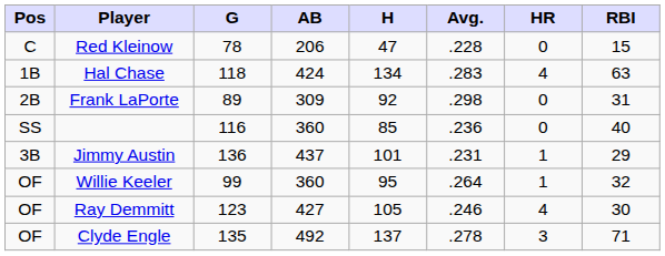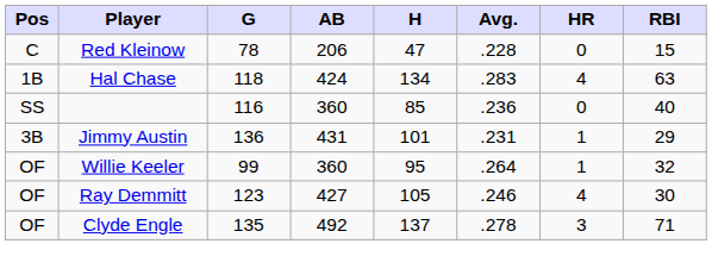 <table class="wikitable sortable">
 <tr>
 <th style="background:#ddf; width:5%;">Pos</th>
 <th style="background:#ddf; width:16%;">Player</th>
 <th style="background:#ddf; width:9%;">G</th>
 <th style="background:#ddf; width:9%;">AB</th>
 <th style="background:#ddf; width:9%;">H</th>
 <th style="background:#ddf; width:9%;">Avg.</th>
 <th style="background:#ddf; width:9%;">HR</th>
 <th style="background:#ddf; width:9%;">RBI</th>
 </tr>
 <tr style="text-align:center;">
 <td>C</td>
 <td><a href='#'>Red Kleinow</a></td>
 <td>78</td>
 <td>206</td>
 <td>47</td>
 <td>.228</td>
 <td>0</td>
 <td>15</td>
 </tr>
 <tr align="center">
 <td>1B</td>
 <td><a href='#'>Hal Chase</a></td>
 <td>118</td>
 <td>424</td>
 <td>134</td>
 <td>.283</td>
 <td>4</td>
 <td>63</td>
 </tr>
 <tr align="center">
-<td>2B</td>
-<td><a href='#'>Frank LaPorte</a></td>
-<td>89</td>
-<td>309</td>
-<td>92</td>
-<td>.298</td>
-<td>0</td>
-<td>31</td>
-</tr>
-<tr align="center">
 <td>SS</td>
 <td></td>
 <td>116</td>
 <td>360</td>
 <td>85</td>
 <td>.236</td>
 <td>0</td>
 <td>40</td>
 </tr>
 <tr align="center">
 <td>3B</td>
 <td><a href='#'>Jimmy Austin</a></td>
 <td>136</td>
-<td>437</td>
+<td>431</td>
 <td>101</td>
 <td>.231</td>
 <td>1</td>
 <td>29</td>
 </tr>
 <tr align="center">
 <td>OF</td>
 <td><a href='#'>Willie Keeler</a></td>
 <td>99</td>
 <td>360</td>
 <td>95</td>
 <td>.264</td>
 <td>1</td>
 <td>32</td>
 </tr>
 <tr align="center">
 <td>OF</td>
 <td><a href='#'>Ray Demmitt</a></td>
 <td>123</td>
 <td>427</td>
 <td>105</td>
 <td>.246</td>
 <td>4</td>
 <td>30</td>
 </tr>
 <tr align="center">
 <td>OF</td>
 <td><a href='#'>Clyde Engle</a></td>
 <td>135</td>
 <td>492</td>
 <td>137</td>
 <td>.278</td>
 <td>3</td>
 <td>71</td>
 </tr>
 </table>
